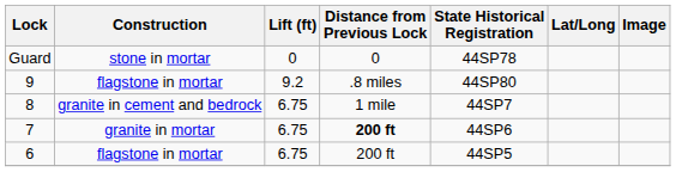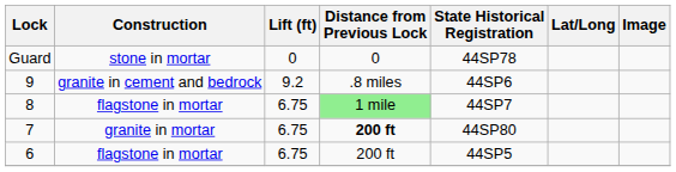 <table class="wikitable sortable center" style="text-align:center;">
 <tr>
 <th>Lock</th>
 <th>Construction</th>
 <th>Lift (ft)</th>
 <th>Distance from<br>Previous Lock</th>
 <th>State Historical<br>Registration</th>
 <th>Lat/Long</th>
 <th>Image</th>
 </tr>
 <tr>
 <td>Guard</td>
 <td><a href='#'>stone</a> in <a href='#'>mortar</a></td>
 <td>0</td>
 <td>0</td>
 <td>44SP78</td>
 <td></td>
 <td></td>
 </tr>
 <tr>
 <td>9</td>
-<td><a href='#'>flagstone</a> in <a href='#'>mortar</a></td>
+<td><a href='#'>granite</a> in <a href='#'>cement</a> and <a href='#'>bedrock</a></td>
 <td>9.2</td>
 <td>.8 miles</td>
-<td>44SP80</td>
+<td>44SP6</td>
 <td></td>
 <td></td>
 </tr>
 <tr>
 <td>8</td>
-<td><a href='#'>granite</a> in <a href='#'>cement</a> and <a href='#'>bedrock</a></td>
+<td><a href='#'>flagstone</a> in <a href='#'>mortar</a></td>
 <td>6.75</td>
-<td>1 mile</td>
+<td style="background: lightgreen;">1 mile</td>
 <td>44SP7</td>
 <td></td>
 <td></td>
 </tr>
 <tr>
 <td>7</td>
 <td><a href='#'>granite</a> in <a href='#'>mortar</a></td>
 <td>6.75</td>
 <td><strong>200 ft</strong></td>
-<td>44SP6</td>
+<td>44SP80</td>
 <td></td>
 <td></td>
 </tr>
 <tr>
 <td>6</td>
 <td><a href='#'>flagstone</a> in <a href='#'>mortar</a></td>
 <td>6.75</td>
 <td>200 ft</td>
 <td>44SP5</td>
 <td></td>
 <td></td>
 </tr>
 <tr>
 </tr>
 </table>
